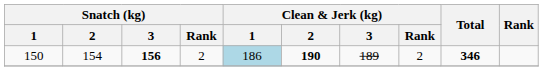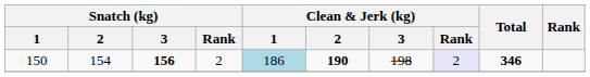 <table class="wikitable" style="text-align:center;">
 <tr>
 <th colspan=4>Snatch (kg)</th>
 <th colspan=4>Clean & Jerk (kg)</th>
 <th rowspan=2 width=65>Total</th>
 <th rowspan=2 width=40>Rank</th>
 </tr>
 <tr>
 <th width=65>1</th>
 <th width=65>2</th>
 <th width=65>3</th>
 <th width=45>Rank</th>
 <th width=65>1</th>
 <th width=65>2</th>
 <th width=65>3</th>
 <th width=45>Rank</th>
 </tr>
 <tr>
 <td>150</td>
 <td>154</td>
 <td><strong>156</strong></td>
 <td>2</td>
 <td style="background: lightblue;">186</td>
 <td><strong>190</strong></td>
-<td><s>189</s></td>
-<td>2</td>
+<td><s>198</s></td>
+<td style="background: lavender;">2</td>
 <td><strong>346</strong></td>
 <td></td>
 </tr>
 <tr>
 </tr>
 </table>
